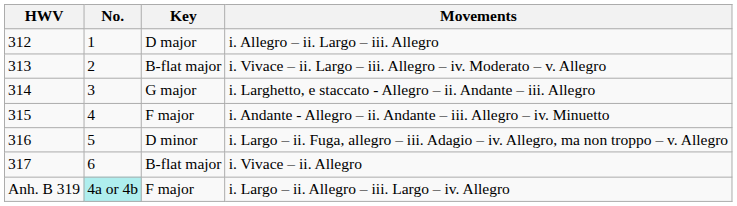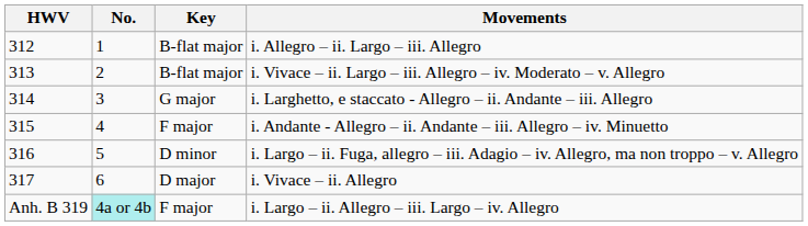 <table class="wikitable sortable">
 <tr>
 <th>HWV</th>
 <th>No.</th>
 <th>Key</th>
 <th class="unsortable">Movements</th>
 </tr>
 <tr>
 <td>312</td>
 <td>1</td>
-<td>D major</td>
+<td>B-flat major</td>
 <td>i. Allegro – ii. Largo – iii. Allegro</td>
 </tr>
 <tr>
 <td>313</td>
 <td>2</td>
 <td>B-flat major</td>
 <td>i. Vivace – ii. Largo – iii. Allegro – iv. Moderato – v. Allegro</td>
 </tr>
 <tr>
 <td>314</td>
 <td>3</td>
 <td>G major</td>
 <td>i. Larghetto, e staccato - Allegro – ii. Andante – iii. Allegro</td>
 </tr>
 <tr>
 <td>315</td>
 <td>4</td>
 <td>F major</td>
 <td>i. Andante - Allegro – ii. Andante – iii. Allegro – iv. Minuetto</td>
 </tr>
 <tr>
 <td>316</td>
 <td>5</td>
 <td>D minor</td>
 <td>i. Largo – ii. Fuga, allegro – iii. Adagio – iv. Allegro, ma non troppo – v. Allegro</td>
 </tr>
 <tr>
 <td>317</td>
 <td>6</td>
-<td>B-flat major</td>
+<td>D major</td>
 <td>i. Vivace – ii. Allegro</td>
 </tr>
 <tr>
 <td>Anh. B 319</td>
 <td style="background: paleturquoise;">4a or 4b</td>
 <td>F major</td>
 <td>i. Largo – ii. Allegro – iii. Largo – iv. Allegro</td>
 </tr>
 </table>
